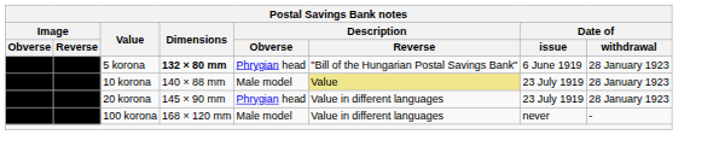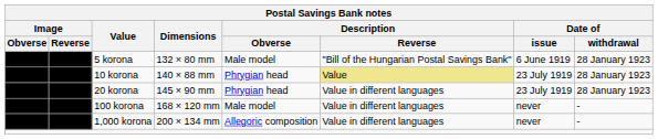 <table class="wikitable" style="font-size: 90%">
 <tr>
 <th colspan="8">Postal Savings Bank notes</th>
 </tr>
 <tr>
 <th colspan="2">Image</th>
 <th rowspan="2">Value</th>
 <th rowspan="2">Dimensions</th>
 <th colspan="2">Description</th>
 <th colspan="2">Date of</th>
 </tr>
 <tr>
 <th>Obverse</th>
 <th>Reverse</th>
 <th>Obverse</th>
 <th>Reverse</th>
 <th>issue</th>
 <th>withdrawal</th>
 </tr>
 <tr>
 <td align="center" bgcolor="#000000"></td>
 <td align="center" bgcolor="#000000"></td>
 <td>5 korona</td>
-<td><strong>132 × 80 mm</strong></td>
-<td><a href='#'>Phrygian</a> head</td>
+<td>132 × 80 mm</td>
+<td>Male model</td>
 <td>"Bill of the Hungarian Postal Savings Bank"</td>
 <td>6 June 1919</td>
 <td>28 January 1923</td>
 </tr>
 <tr>
 <td align="center" bgcolor="#000000"></td>
 <td align="center" bgcolor="#000000"></td>
 <td>10 korona</td>
 <td>140 × 88 mm</td>
-<td>Male model</td>
+<td><a href='#'>Phrygian</a> head</td>
 <td style="background: khaki;">Value</td>
 <td>23 July 1919</td>
 <td>28 January 1923</td>
 </tr>
 <tr>
 <td align="center" bgcolor="#000000"></td>
 <td align="center" bgcolor="#000000"></td>
 <td>20 korona</td>
 <td>145 × 90 mm</td>
 <td><a href='#'>Phrygian</a> head</td>
 <td>Value in different languages</td>
 <td>23 July 1919</td>
 <td>28 January 1923</td>
 </tr>
 <tr>
 <td align="center" bgcolor="#000000"></td>
 <td align="center" bgcolor="#000000"></td>
 <td>100 korona</td>
 <td>168 × 120 mm</td>
 <td>Male model</td>
 <td>Value in different languages</td>
 <td>never</td>
 <td>-</td>
 </tr>
 <tr>
+<td align="center" bgcolor="#000000"></td>
+<td align="center" bgcolor="#000000"></td>
+<td>1,000 korona</td>
+<td>200 × 134 mm</td>
+<td><a href='#'>Allegoric</a> composition</td>
+<td>Value in different languages</td>
+<td>never</td>
+<td>-</td>
+</tr>
+<tr>
 <td colspan="8"></td>
 </tr>
 </table>
